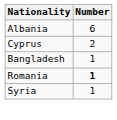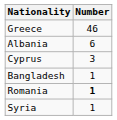 <table class="sortable wikitable" align="right" style="margin:0 0 0.5em 1em; font-size:85%;">
 <tr>
 <th>Nationality</th>
 <th>Number</th>
+</tr>
+<tr>
+<td> Greece</td>
+<td style="text-align:center;">46</td>
 </tr>
 <tr>
 <td> Albania </td>
 <td style="text-align:center;">6</td>
 </tr>
 <tr>
 <td> Cyprus </td>
-<td style="text-align:center;">2</td>
+<td style="text-align:center;">3</td>
 </tr>
 <tr>
 <td> Bangladesh </td>
 <td style="text-align:center;">1</td>
 </tr>
 <tr>
 <td> Romania </td>
 <td style="text-align:center;"><strong>1</strong></td>
 </tr>
 <tr>
 <td> Syria </td>
 <td style="text-align:center;">1</td>
 </tr>
 </table>
